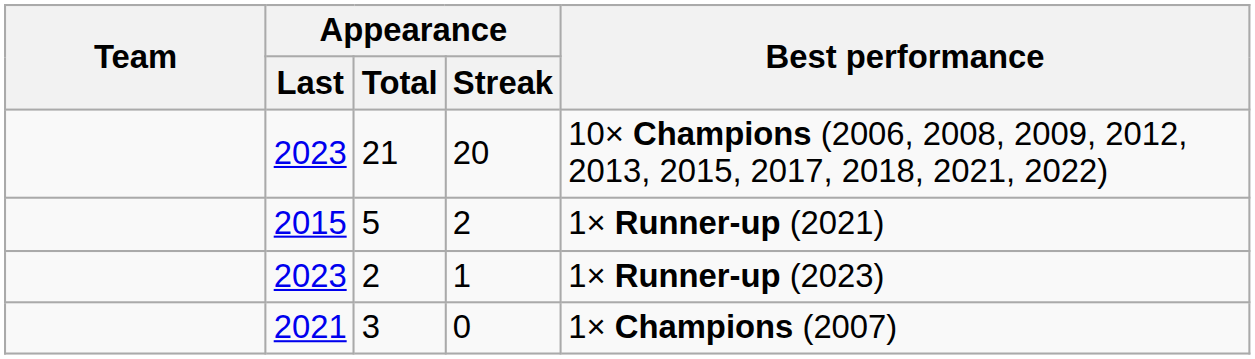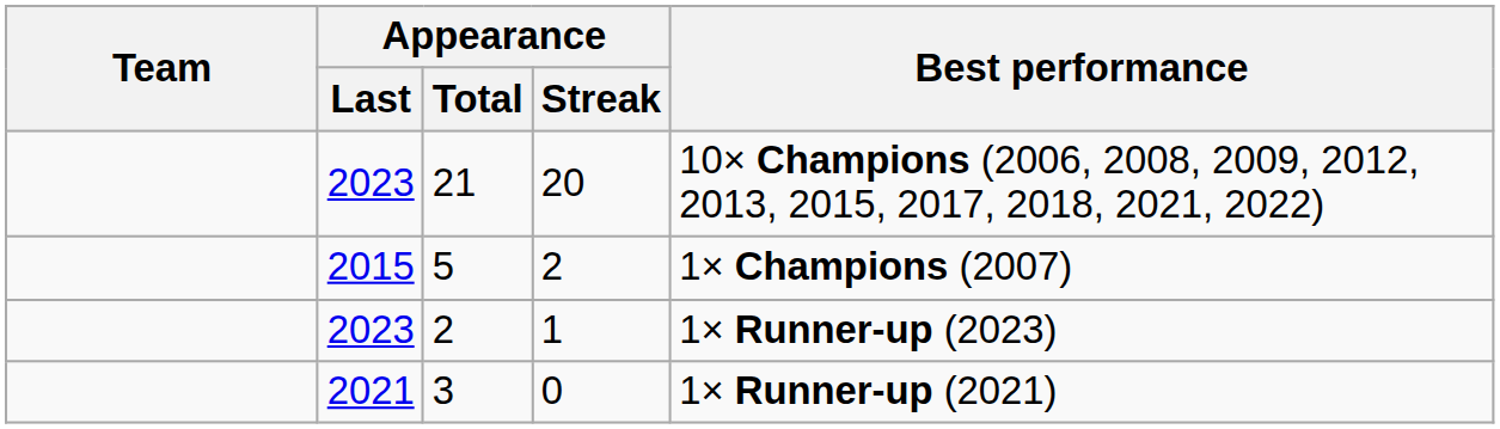 <table class="wikitable">
 <tr>
 <th width=120 rowspan=2>Team</th>
 <th colspan=3>Appearance</th>
 <th rowspan=2>Best performance</th>
 </tr>
 <tr>
 <th>Last</th>
 <th>Total</th>
 <th>Streak</th>
 </tr>
 <tr>
 <td align=left></td>
 <td><a href='#'>2023</a></td>
 <td>21</td>
 <td>20</td>
 <td align=left>10× <strong>Champions</strong> (2006, 2008, 2009, 2012, 2013, 2015, 2017, 2018, 2021, 2022)</td>
 </tr>
 <tr>
 <td align="left"></td>
 <td><a href='#'>2015</a></td>
 <td>5</td>
 <td>2</td>
-<td>1× <strong>Runner-up</strong> (2021)</td>
+<td align="left">1× <strong>Champions</strong> (2007)</td>
 </tr>
 <tr>
 <td align="left"></td>
 <td><a href='#'>2023</a></td>
 <td>2</td>
 <td>1</td>
 <td align="left">1× <strong>Runner-up</strong> (2023)</td>
 </tr>
 <tr>
 <td align="left"></td>
 <td><a href='#'>2021</a></td>
 <td>3</td>
 <td>0</td>
-<td align="left">1× <strong>Champions</strong> (2007)</td>
+<td>1× <strong>Runner-up</strong> (2021)</td>
 </tr>
 </table>
